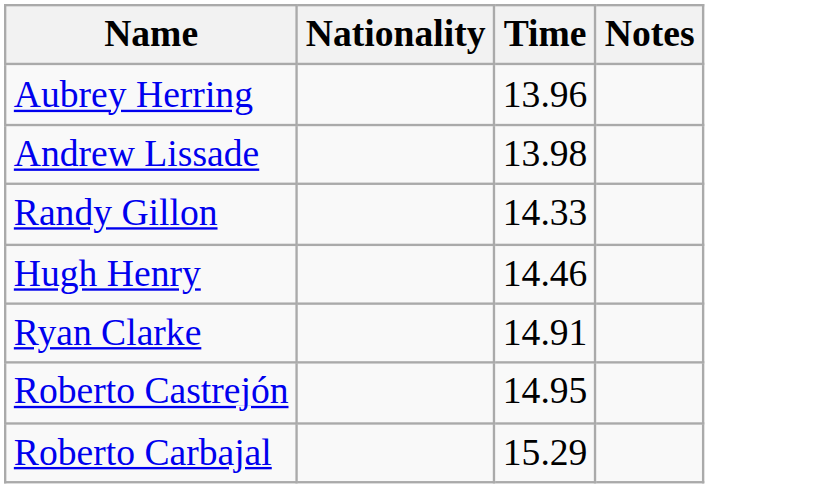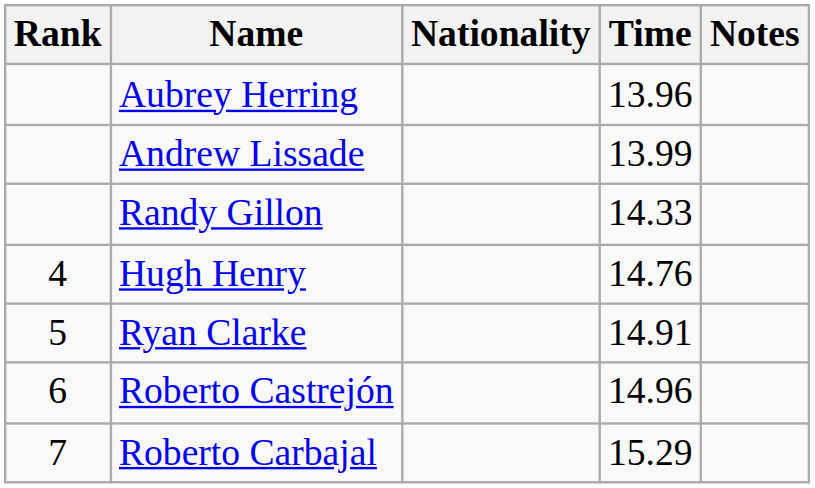 <table class="wikitable sortable" style="text-align:center">
 <tr>
+<th>Rank</th>
 <th>Name</th>
 <th>Nationality</th>
 <th>Time</th>
 <th>Notes</th>
 </tr>
 <tr>
+<td align=center></td>
 <td align=left><a href='#'>Aubrey Herring</a></td>
 <td align=left></td>
 <td>13.96</td>
 <td></td>
 </tr>
 <tr>
+<td align=center></td>
 <td align=left><a href='#'>Andrew Lissade</a></td>
 <td align=left></td>
-<td>13.98</td>
+<td>13.99</td>
 <td></td>
 </tr>
 <tr>
+<td align=center></td>
 <td align=left><a href='#'>Randy Gillon</a></td>
 <td align=left></td>
 <td>14.33</td>
 <td></td>
 </tr>
 <tr>
+<td align=center>4</td>
 <td align=left><a href='#'>Hugh Henry</a></td>
 <td align=left></td>
-<td>14.46</td>
+<td>14.76</td>
 <td></td>
 </tr>
 <tr>
+<td align=center>5</td>
 <td align=left><a href='#'>Ryan Clarke</a></td>
 <td align=left></td>
 <td>14.91</td>
 <td></td>
 </tr>
 <tr>
+<td align=center>6</td>
 <td align=left><a href='#'>Roberto Castrejón</a></td>
 <td align=left></td>
-<td>14.95</td>
+<td>14.96</td>
 <td></td>
 </tr>
 <tr>
+<td align=center>7</td>
 <td align=left><a href='#'>Roberto Carbajal</a></td>
 <td align=left></td>
 <td>15.29</td>
 <td></td>
 </tr>
 </table>
